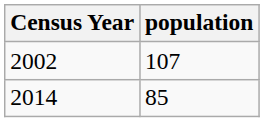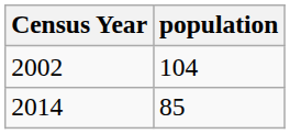 <table class="wikitable">
 <tr>
 <th>Census Year</th>
 <th>population</th>
 </tr>
 <tr>
 <td>2002</td>
-<td>107</td>
+<td>104</td>
 </tr>
 <tr>
 <td>2014</td>
 <td>85 </td>
 </tr>
 </table>
